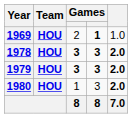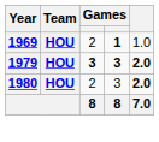 <table class="wikitable" style="text-align:center;">
 <tr>
 <th rowspan="2">Year</th>
 <th rowspan="2">Team</th>
 <th colspan="2">Games</th>
 <th rowspan="2"></th>
 </tr>
 <tr>
 <th></th>
 <th></th>
 </tr>
 <tr>
 <th><a href='#'>1969</a></th>
 <th><a href='#'>HOU</a></th>
 <td>2</td>
 <td><strong>1</strong></td>
 <td>1.0</td>
 </tr>
 <tr>
-<th><a href='#'>1978</a></th>
-<th><a href='#'>HOU</a></th>
-<td><strong>3</strong></td>
-<td><strong>3</strong></td>
-<td><strong>2.0</strong></td>
-</tr>
-<tr>
 <th><a href='#'>1979</a></th>
 <th><a href='#'>HOU</a></th>
 <td><strong>3</strong></td>
 <td><strong>3</strong></td>
 <td><strong>2.0</strong></td>
 </tr>
 <tr>
 <th><a href='#'>1980</a></th>
 <th><a href='#'>HOU</a></th>
-<td>1</td>
+<td>2</td>
 <td>3</td>
 <td><strong>2.0</strong></td>
 </tr>
 <tr>
 <th colspan="2"></th>
 <th>8</th>
 <th>8</th>
 <th>7.0</th>
 </tr>
 </table>
